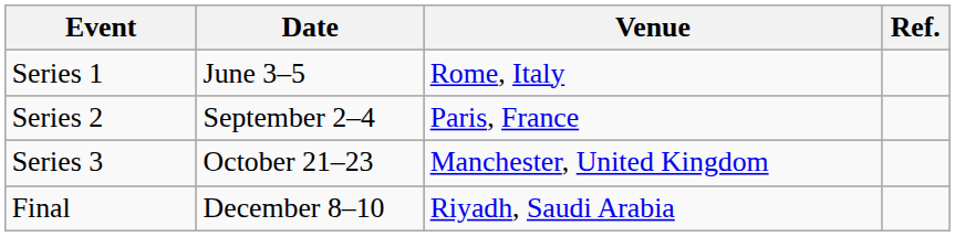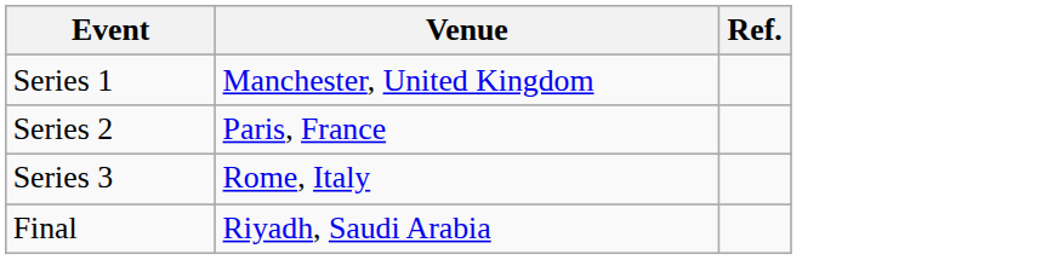 <table class=wikitable>
 <tr>
 <th width=100>Event</th>
-<th width=120>Date</th>
 <th width=250>Venue</th>
 <th width=30>Ref.</th>
 </tr>
 <tr>
 <td>Series 1</td>
-<td>June 3–5</td>
-<td> <a href='#'>Rome</a>, <a href='#'>Italy</a></td>
+<td> <a href='#'>Manchester</a>, <a href='#'>United Kingdom</a></td>
 <td></td>
 </tr>
 <tr>
 <td>Series 2</td>
-<td>September 2–4</td>
 <td> <a href='#'>Paris</a>, <a href='#'>France</a></td>
 <td></td>
 </tr>
 <tr>
 <td>Series 3</td>
-<td>October 21–23</td>
-<td> <a href='#'>Manchester</a>, <a href='#'>United Kingdom</a></td>
+<td> <a href='#'>Rome</a>, <a href='#'>Italy</a></td>
 <td></td>
 </tr>
 <tr>
 <td>Final</td>
-<td>December 8–10</td>
 <td> <a href='#'>Riyadh</a>, <a href='#'>Saudi Arabia</a></td>
 <td></td>
 </tr>
 </table>
